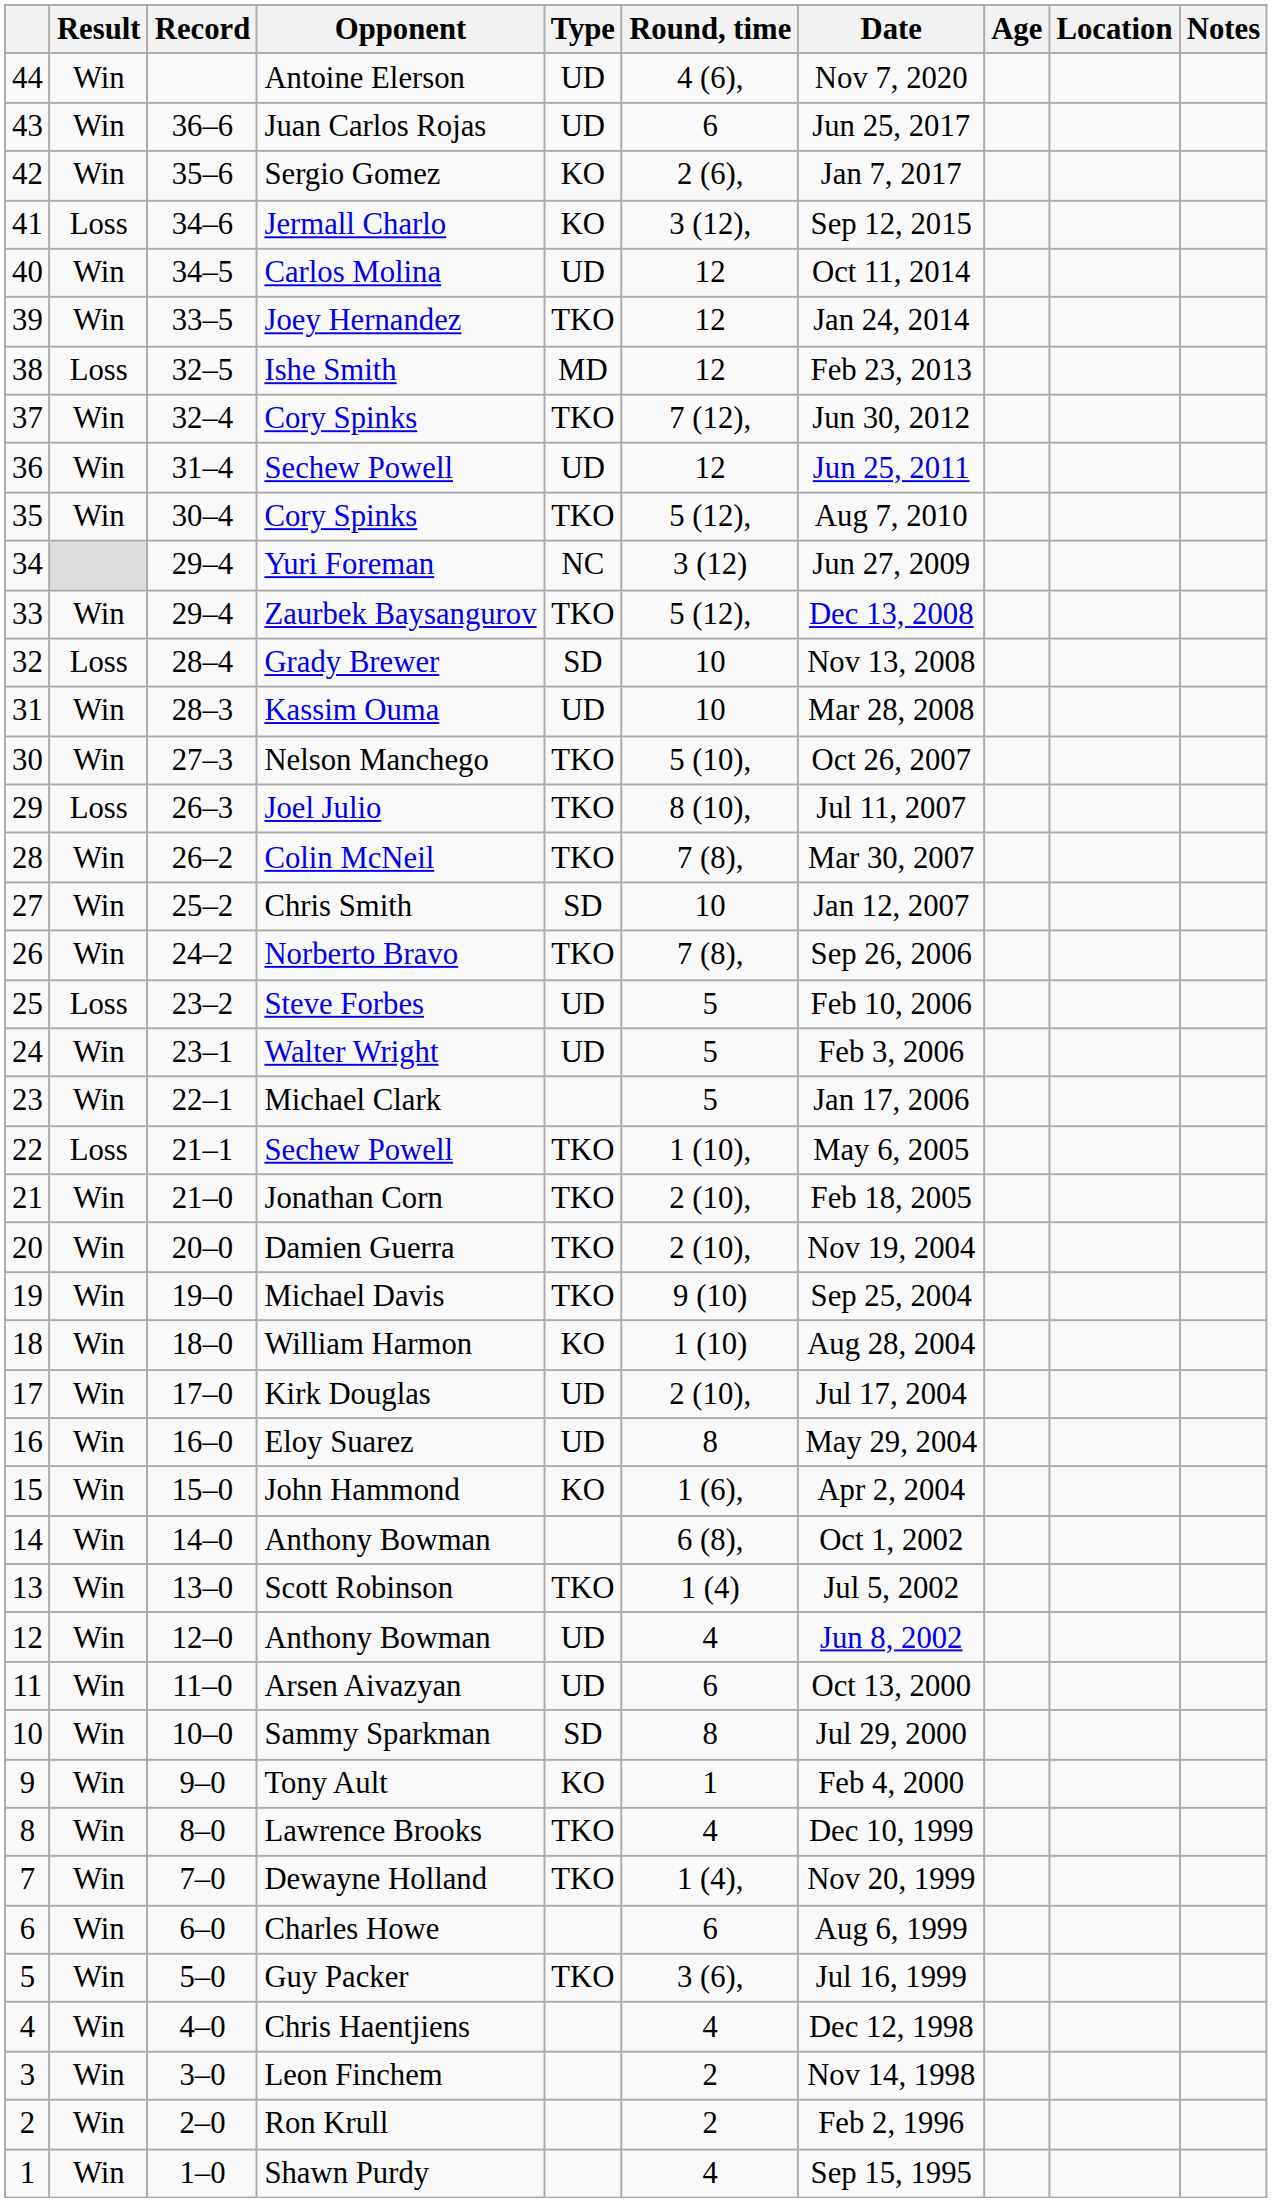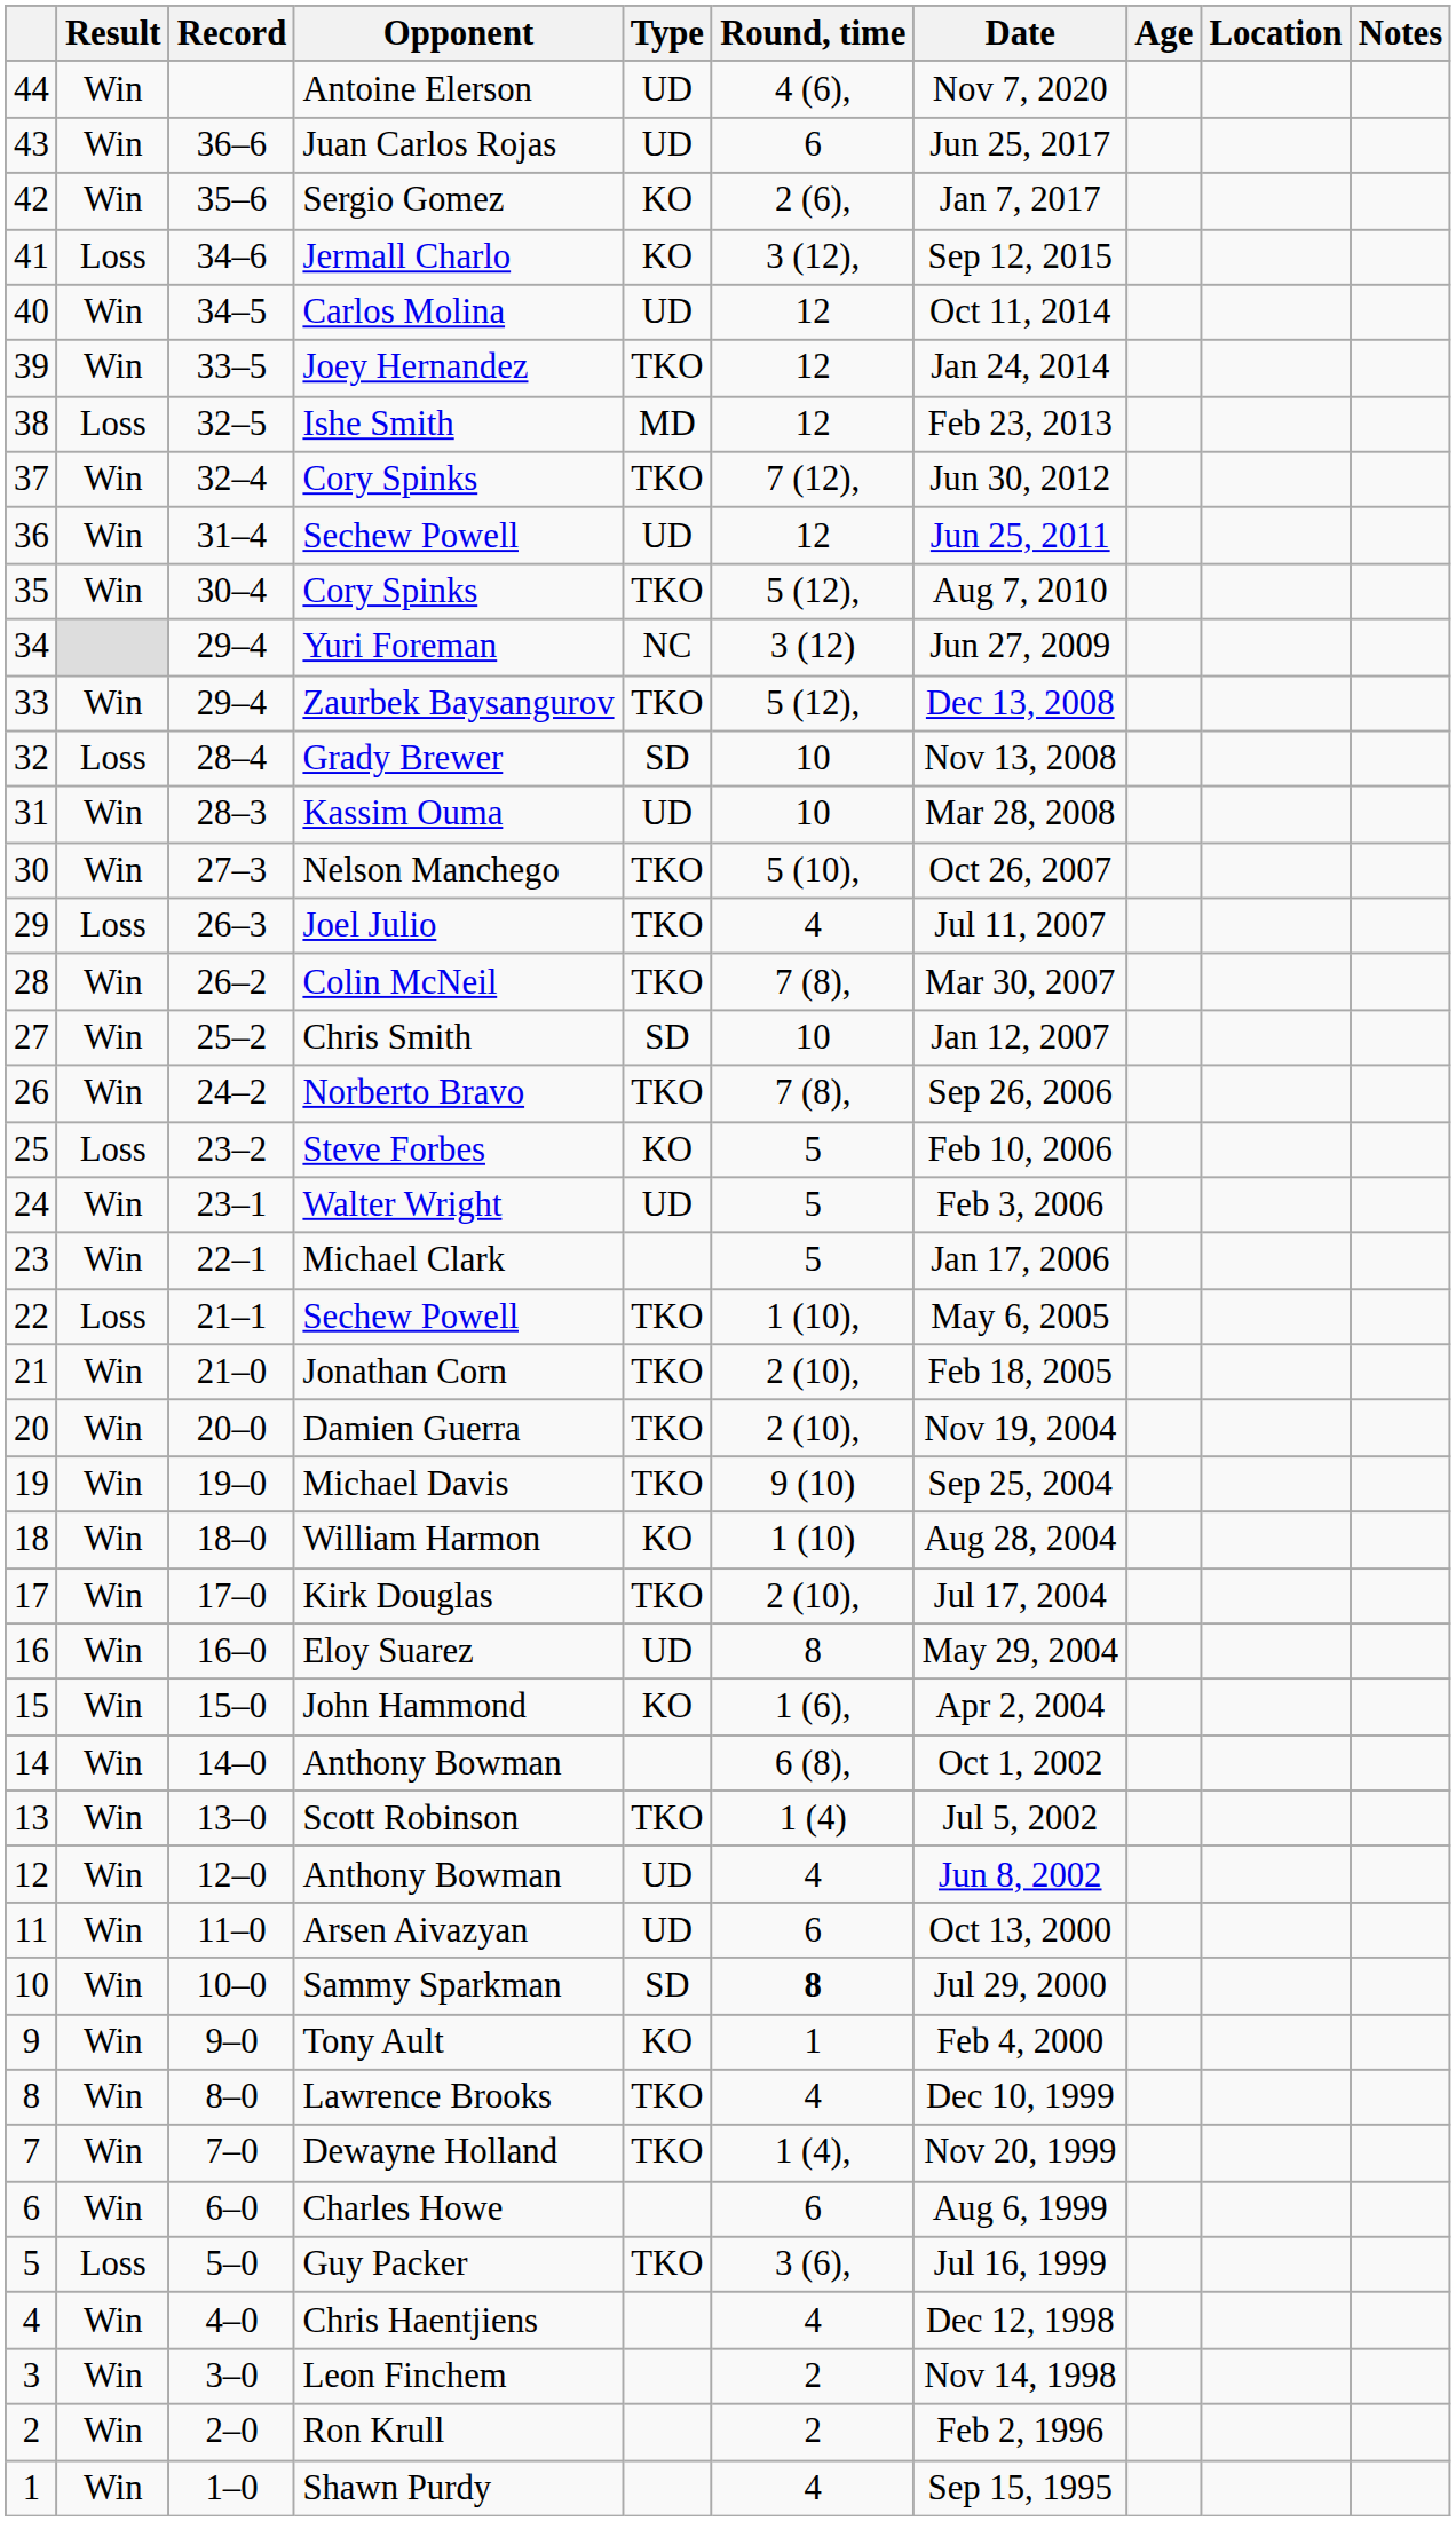 <table class="wikitable" style="text-align:center">
 <tr>
 <th></th>
 <th>Result</th>
 <th>Record</th>
 <th>Opponent</th>
 <th>Type</th>
 <th>Round, time</th>
 <th>Date</th>
 <th>Age</th>
 <th>Location</th>
 <th>Notes</th>
 </tr>
 <tr>
 <td>44</td>
 <td>Win</td>
 <td></td>
 <td style="text-align:left;">Antoine Elerson</td>
 <td>UD</td>
 <td>4 (6), </td>
 <td>Nov 7, 2020</td>
 <td style="text-align:left;"></td>
 <td style="text-align:left;"></td>
 <td></td>
 </tr>
 <tr>
 <td>43</td>
 <td>Win</td>
 <td>36–6 </td>
 <td style="text-align:left;">Juan Carlos Rojas</td>
 <td>UD</td>
 <td>6</td>
 <td>Jun 25, 2017</td>
 <td style="text-align:left;"></td>
 <td style="text-align:left;"></td>
 <td></td>
 </tr>
 <tr>
 <td>42</td>
 <td>Win</td>
 <td>35–6 </td>
 <td style="text-align:left;">Sergio Gomez</td>
 <td>KO</td>
 <td>2 (6), </td>
 <td>Jan 7, 2017</td>
 <td style="text-align:left;"></td>
 <td style="text-align:left;"></td>
 <td></td>
 </tr>
 <tr>
 <td>41</td>
 <td>Loss</td>
 <td>34–6 </td>
 <td style="text-align:left;"><a href='#'>Jermall Charlo</a></td>
 <td>KO</td>
 <td>3 (12), </td>
 <td>Sep 12, 2015</td>
 <td style="text-align:left;"></td>
 <td style="text-align:left;"></td>
 <td style="text-align:left;"></td>
 </tr>
 <tr>
 <td>40</td>
 <td>Win</td>
 <td>34–5 </td>
 <td style="text-align:left;"><a href='#'>Carlos Molina</a></td>
 <td>UD</td>
 <td>12</td>
 <td>Oct 11, 2014</td>
 <td style="text-align:left;"></td>
 <td style="text-align:left;"></td>
 <td style="text-align:left;"></td>
 </tr>
 <tr>
 <td>39</td>
 <td>Win</td>
 <td>33–5 </td>
 <td style="text-align:left;"><a href='#'>Joey Hernandez</a></td>
 <td>TKO</td>
 <td>12</td>
 <td>Jan 24, 2014</td>
 <td style="text-align:left;"></td>
 <td style="text-align:left;"></td>
 <td></td>
 </tr>
 <tr>
 <td>38</td>
 <td>Loss</td>
 <td>32–5 </td>
 <td style="text-align:left;"><a href='#'>Ishe Smith</a></td>
 <td>MD</td>
 <td>12</td>
 <td>Feb 23, 2013</td>
 <td style="text-align:left;"></td>
 <td style="text-align:left;"></td>
 <td style="text-align:left;"></td>
 </tr>
 <tr>
 <td>37</td>
 <td>Win</td>
 <td>32–4 </td>
 <td style="text-align:left;"><a href='#'>Cory Spinks</a></td>
 <td>TKO</td>
 <td>7 (12), </td>
 <td>Jun 30, 2012</td>
 <td style="text-align:left;"></td>
 <td style="text-align:left;"></td>
 <td style="text-align:left;"></td>
 </tr>
 <tr>
 <td>36</td>
 <td>Win</td>
 <td>31–4 </td>
 <td style="text-align:left;"><a href='#'>Sechew Powell</a></td>
 <td>UD</td>
 <td>12</td>
 <td><a href='#'>Jun 25, 2011</a></td>
 <td style="text-align:left;"></td>
 <td style="text-align:left;"></td>
 <td style="text-align:left;"></td>
 </tr>
 <tr>
 <td>35</td>
 <td>Win</td>
 <td>30–4 </td>
 <td style="text-align:left;"><a href='#'>Cory Spinks</a></td>
 <td>TKO</td>
 <td>5 (12), </td>
 <td>Aug 7, 2010</td>
 <td style="text-align:left;"></td>
 <td style="text-align:left;"></td>
 <td style="text-align:left;"></td>
 </tr>
 <tr>
 <td>34</td>
 <td style="background:#DDD"></td>
 <td>29–4 </td>
 <td style="text-align:left;"><a href='#'>Yuri Foreman</a></td>
 <td>NC</td>
 <td>3 (12)</td>
 <td>Jun 27, 2009</td>
 <td style="text-align:left;"></td>
 <td style="text-align:left;"></td>
 <td style="text-align:left;"></td>
 </tr>
 <tr>
 <td>33</td>
 <td>Win</td>
 <td>29–4</td>
 <td style="text-align:left;"><a href='#'>Zaurbek Baysangurov</a></td>
 <td>TKO</td>
 <td>5 (12), </td>
 <td><a href='#'>Dec 13, 2008</a></td>
 <td style="text-align:left;"></td>
 <td style="text-align:left;"></td>
 <td></td>
 </tr>
 <tr>
 <td>32</td>
 <td>Loss</td>
 <td>28–4</td>
 <td style="text-align:left;"><a href='#'>Grady Brewer</a></td>
 <td>SD</td>
 <td>10</td>
 <td>Nov 13, 2008</td>
 <td style="text-align:left;"></td>
 <td style="text-align:left;"></td>
 <td></td>
 </tr>
 <tr>
 <td>31</td>
 <td>Win</td>
 <td>28–3</td>
 <td style="text-align:left;"><a href='#'>Kassim Ouma</a></td>
 <td>UD</td>
 <td>10</td>
 <td>Mar 28, 2008</td>
 <td style="text-align:left;"></td>
 <td style="text-align:left;"></td>
 <td></td>
 </tr>
 <tr>
 <td>30</td>
 <td>Win</td>
 <td>27–3</td>
 <td style="text-align:left;">Nelson Manchego</td>
 <td>TKO</td>
 <td>5 (10), </td>
 <td>Oct 26, 2007</td>
 <td style="text-align:left;"></td>
 <td style="text-align:left;"></td>
 <td></td>
 </tr>
 <tr>
 <td>29</td>
 <td>Loss</td>
 <td>26–3</td>
 <td style="text-align:left;"><a href='#'>Joel Julio</a></td>
 <td>TKO</td>
-<td>8 (10), </td>
+<td>4</td>
 <td>Jul 11, 2007</td>
 <td style="text-align:left;"></td>
 <td style="text-align:left;"></td>
 <td></td>
 </tr>
 <tr>
 <td>28</td>
 <td>Win</td>
 <td>26–2</td>
 <td style="text-align:left;"><a href='#'>Colin McNeil</a></td>
 <td>TKO</td>
 <td>7 (8), </td>
 <td>Mar 30, 2007</td>
 <td style="text-align:left;"></td>
 <td style="text-align:left;"></td>
 <td></td>
 </tr>
 <tr>
 <td>27</td>
 <td>Win</td>
 <td>25–2</td>
 <td style="text-align:left;">Chris Smith</td>
 <td>SD</td>
 <td>10</td>
 <td>Jan 12, 2007</td>
 <td style="text-align:left;"></td>
 <td style="text-align:left;"></td>
 <td></td>
 </tr>
 <tr>
 <td>26</td>
 <td>Win</td>
 <td>24–2</td>
 <td style="text-align:left;"><a href='#'>Norberto Bravo</a></td>
 <td>TKO</td>
 <td>7 (8), </td>
 <td>Sep 26, 2006</td>
 <td style="text-align:left;"></td>
 <td style="text-align:left;"></td>
 <td></td>
 </tr>
 <tr>
 <td>25</td>
 <td>Loss</td>
 <td>23–2</td>
 <td style="text-align:left;"><a href='#'>Steve Forbes</a></td>
-<td>UD</td>
+<td>KO</td>
 <td>5</td>
 <td>Feb 10, 2006</td>
 <td style="text-align:left;"></td>
 <td style="text-align:left;"></td>
 <td style="text-align:left;"></td>
 </tr>
 <tr>
 <td>24</td>
 <td>Win</td>
 <td>23–1</td>
 <td style="text-align:left;"><a href='#'>Walter Wright</a></td>
 <td>UD</td>
 <td>5</td>
 <td>Feb 3, 2006</td>
 <td style="text-align:left;"></td>
 <td style="text-align:left;"></td>
 <td style="text-align:left;"></td>
 </tr>
 <tr>
 <td>23</td>
 <td>Win</td>
 <td>22–1</td>
 <td style="text-align:left;">Michael Clark</td>
 <td></td>
 <td>5</td>
 <td>Jan 17, 2006</td>
 <td style="text-align:left;"></td>
 <td style="text-align:left;"></td>
 <td style="text-align:left;"></td>
 </tr>
 <tr>
 <td>22</td>
 <td>Loss</td>
 <td>21–1</td>
 <td style="text-align:left;"><a href='#'>Sechew Powell</a></td>
 <td>TKO</td>
 <td>1 (10), </td>
 <td>May 6, 2005</td>
 <td style="text-align:left;"></td>
 <td style="text-align:left;"></td>
 <td></td>
 </tr>
 <tr>
 <td>21</td>
 <td>Win</td>
 <td>21–0</td>
 <td style="text-align:left;">Jonathan Corn</td>
 <td>TKO</td>
 <td>2 (10), </td>
 <td>Feb 18, 2005</td>
 <td style="text-align:left;"></td>
 <td style="text-align:left;"></td>
 <td style="text-align:left;"></td>
 </tr>
 <tr>
 <td>20</td>
 <td>Win</td>
 <td>20–0</td>
 <td style="text-align:left;">Damien Guerra</td>
 <td>TKO</td>
 <td>2 (10), </td>
 <td>Nov 19, 2004</td>
 <td style="text-align:left;"></td>
 <td style="text-align:left;"></td>
 <td></td>
 </tr>
 <tr>
 <td>19</td>
 <td>Win</td>
 <td>19–0</td>
 <td style="text-align:left;">Michael Davis</td>
 <td>TKO</td>
 <td>9 (10)</td>
 <td>Sep 25, 2004</td>
 <td style="text-align:left;"></td>
 <td style="text-align:left;"></td>
 <td></td>
 </tr>
 <tr>
 <td>18</td>
 <td>Win</td>
 <td>18–0</td>
 <td style="text-align:left;">William Harmon</td>
 <td>KO</td>
 <td>1 (10)</td>
 <td>Aug 28, 2004</td>
 <td style="text-align:left;"></td>
 <td style="text-align:left;"></td>
 <td></td>
 </tr>
 <tr>
 <td>17</td>
 <td>Win</td>
 <td>17–0</td>
 <td style="text-align:left;">Kirk Douglas</td>
-<td>UD</td>
+<td>TKO</td>
 <td>2 (10), </td>
 <td>Jul 17, 2004</td>
 <td style="text-align:left;"></td>
 <td style="text-align:left;"></td>
 <td></td>
 </tr>
 <tr>
 <td>16</td>
 <td>Win</td>
 <td>16–0</td>
 <td style="text-align:left;">Eloy Suarez</td>
 <td>UD</td>
 <td>8</td>
 <td>May 29, 2004</td>
 <td style="text-align:left;"></td>
 <td style="text-align:left;"></td>
 <td></td>
 </tr>
 <tr>
 <td>15</td>
 <td>Win</td>
 <td>15–0</td>
 <td style="text-align:left;">John Hammond</td>
 <td>KO</td>
 <td>1 (6), </td>
 <td>Apr 2, 2004</td>
 <td style="text-align:left;"></td>
 <td style="text-align:left;"></td>
 <td></td>
 </tr>
 <tr>
 <td>14</td>
 <td>Win</td>
 <td>14–0</td>
 <td style="text-align:left;">Anthony Bowman</td>
 <td></td>
 <td>6 (8), </td>
 <td>Oct 1, 2002</td>
 <td style="text-align:left;"></td>
 <td style="text-align:left;"></td>
 <td></td>
 </tr>
 <tr>
 <td>13</td>
 <td>Win</td>
 <td>13–0</td>
 <td style="text-align:left;">Scott Robinson</td>
 <td>TKO</td>
 <td>1 (4)</td>
 <td>Jul 5, 2002</td>
 <td style="text-align:left;"></td>
 <td style="text-align:left;"></td>
 <td></td>
 </tr>
 <tr>
 <td>12</td>
 <td>Win</td>
 <td>12–0</td>
 <td style="text-align:left;">Anthony Bowman</td>
 <td>UD</td>
 <td>4</td>
 <td><a href='#'>Jun 8, 2002</a></td>
 <td style="text-align:left;"></td>
 <td style="text-align:left;"></td>
 <td></td>
 </tr>
 <tr>
 <td>11</td>
 <td>Win</td>
 <td>11–0</td>
 <td style="text-align:left;">Arsen Aivazyan</td>
 <td>UD</td>
 <td>6</td>
 <td>Oct 13, 2000</td>
 <td style="text-align:left;"></td>
 <td style="text-align:left;"></td>
 <td></td>
 </tr>
 <tr>
 <td>10</td>
 <td>Win</td>
 <td>10–0</td>
 <td style="text-align:left;">Sammy Sparkman</td>
 <td>SD</td>
-<td>8</td>
+<td><strong>8</strong></td>
 <td>Jul 29, 2000</td>
 <td style="text-align:left;"></td>
 <td style="text-align:left;"></td>
 <td></td>
 </tr>
 <tr>
 <td>9</td>
 <td>Win</td>
 <td>9–0</td>
 <td style="text-align:left;">Tony Ault</td>
 <td>KO</td>
 <td>1</td>
 <td>Feb 4, 2000</td>
 <td style="text-align:left;"></td>
 <td style="text-align:left;"></td>
 <td></td>
 </tr>
 <tr>
 <td>8</td>
 <td>Win</td>
 <td>8–0</td>
 <td style="text-align:left;">Lawrence Brooks</td>
 <td>TKO</td>
 <td>4</td>
 <td>Dec 10, 1999</td>
 <td style="text-align:left;"></td>
 <td style="text-align:left;"></td>
 <td></td>
 </tr>
 <tr>
 <td>7</td>
 <td>Win</td>
 <td>7–0</td>
 <td style="text-align:left;">Dewayne Holland</td>
 <td>TKO</td>
 <td>1 (4), </td>
 <td>Nov 20, 1999</td>
 <td style="text-align:left;"></td>
 <td style="text-align:left;"></td>
 <td></td>
 </tr>
 <tr>
 <td>6</td>
 <td>Win</td>
 <td>6–0</td>
 <td style="text-align:left;">Charles Howe</td>
 <td></td>
 <td>6</td>
 <td>Aug 6, 1999</td>
 <td style="text-align:left;"></td>
 <td style="text-align:left;"></td>
 <td></td>
 </tr>
 <tr>
 <td>5</td>
-<td>Win</td>
+<td>Loss</td>
 <td>5–0</td>
 <td style="text-align:left;">Guy Packer</td>
 <td>TKO</td>
 <td>3 (6), </td>
 <td>Jul 16, 1999</td>
 <td style="text-align:left;"></td>
 <td style="text-align:left;"></td>
 <td></td>
 </tr>
 <tr>
 <td>4</td>
 <td>Win</td>
 <td>4–0</td>
 <td style="text-align:left;">Chris Haentjiens</td>
 <td></td>
 <td>4</td>
 <td>Dec 12, 1998</td>
 <td style="text-align:left;"></td>
 <td style="text-align:left;"></td>
 <td></td>
 </tr>
 <tr>
 <td>3</td>
 <td>Win</td>
 <td>3–0</td>
 <td style="text-align:left;">Leon Finchem</td>
 <td></td>
 <td>2</td>
 <td>Nov 14, 1998</td>
 <td style="text-align:left;"></td>
 <td style="text-align:left;"></td>
 <td></td>
 </tr>
 <tr>
 <td>2</td>
 <td>Win</td>
 <td>2–0</td>
 <td style="text-align:left;">Ron Krull</td>
 <td></td>
 <td>2</td>
 <td>Feb 2, 1996</td>
 <td style="text-align:left;"></td>
 <td style="text-align:left;"></td>
 <td></td>
 </tr>
 <tr>
 <td>1</td>
 <td>Win</td>
 <td>1–0</td>
 <td style="text-align:left;">Shawn Purdy</td>
 <td></td>
 <td>4</td>
 <td>Sep 15, 1995</td>
 <td style="text-align:left;"></td>
 <td style="text-align:left;"></td>
 <td></td>
 </tr>
 </table>
